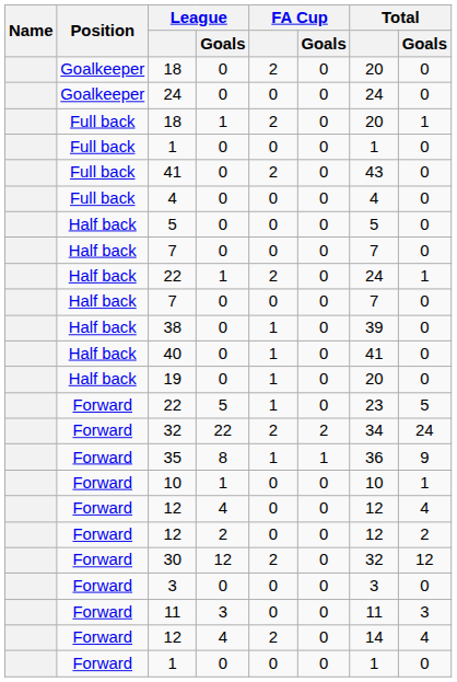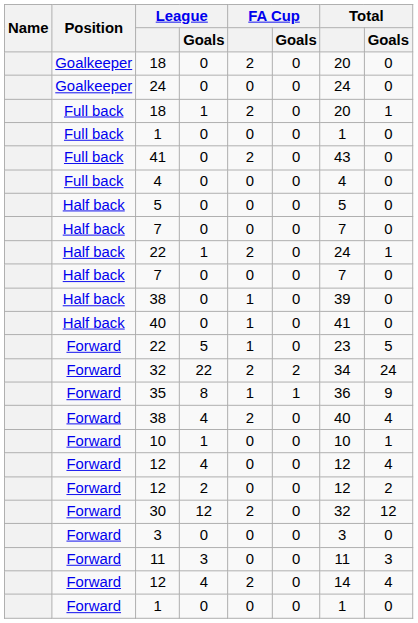 <table class="wikitable sortable plainrowheaders" style=text-align:center>
 <tr class="unsortable">
 <th scope=col rowspan=2>Name</th>
 <th scope=col rowspan=2>Position</th>
 <th scope=col colspan=2><a href='#'>League</a></th>
 <th scope=col colspan=2><a href='#'>FA Cup</a></th>
 <th scope=col colspan=2>Total</th>
 </tr>
 <tr>
 <th width=40 scope=col></th>
 <th width=40 scope=col>Goals</th>
 <th width=40 scope=col></th>
 <th width=40 scope=col>Goals</th>
 <th width=40 scope=col></th>
 <th width=40 scope=col>Goals</th>
 </tr>
 <tr>
 <th scope="row"></th>
 <td data-sort-value="1"><a href='#'>Goalkeeper</a></td>
 <td>18</td>
 <td>0</td>
 <td>2</td>
 <td>0</td>
 <td>20</td>
 <td>0</td>
 </tr>
 <tr>
 <th scope="row"></th>
 <td data-sort-value="1"><a href='#'>Goalkeeper</a></td>
 <td>24</td>
 <td>0</td>
 <td>0</td>
 <td>0</td>
 <td>24</td>
 <td>0</td>
 </tr>
 <tr>
 <th scope="row"></th>
 <td data-sort-value="2"><a href='#'>Full back</a></td>
 <td>18</td>
 <td>1</td>
 <td>2</td>
 <td>0</td>
 <td>20</td>
 <td>1</td>
 </tr>
 <tr>
 <th scope="row"></th>
 <td data-sort-value="2"><a href='#'>Full back</a></td>
 <td>1</td>
 <td>0</td>
 <td>0</td>
 <td>0</td>
 <td>1</td>
 <td>0</td>
 </tr>
 <tr>
 <th scope="row"></th>
 <td data-sort-value="2"><a href='#'>Full back</a></td>
 <td>41</td>
 <td>0</td>
 <td>2</td>
 <td>0</td>
 <td>43</td>
 <td>0</td>
 </tr>
 <tr>
 <th scope="row"></th>
 <td data-sort-value="2"><a href='#'>Full back</a></td>
 <td>4</td>
 <td>0</td>
 <td>0</td>
 <td>0</td>
 <td>4</td>
 <td>0</td>
 </tr>
 <tr>
 <th scope="row"></th>
 <td data-sort-value="3"><a href='#'>Half back</a></td>
 <td>5</td>
 <td>0</td>
 <td>0</td>
 <td>0</td>
 <td>5</td>
 <td>0</td>
 </tr>
 <tr>
 <th scope="row"></th>
 <td data-sort-value="3"><a href='#'>Half back</a></td>
 <td>7</td>
 <td>0</td>
 <td>0</td>
 <td>0</td>
 <td>7</td>
 <td>0</td>
 </tr>
 <tr>
 <th scope="row"></th>
 <td data-sort-value="3"><a href='#'>Half back</a></td>
 <td>22</td>
 <td>1</td>
 <td>2</td>
 <td>0</td>
 <td>24</td>
 <td>1</td>
 </tr>
 <tr>
 <th scope="row"> </th>
 <td data-sort-value="3"><a href='#'>Half back</a></td>
 <td>7</td>
 <td>0</td>
 <td>0</td>
 <td>0</td>
 <td>7</td>
 <td>0</td>
 </tr>
 <tr>
 <th scope="row"></th>
 <td data-sort-value="3"><a href='#'>Half back</a></td>
 <td>38</td>
 <td>0</td>
 <td>1</td>
 <td>0</td>
 <td>39</td>
 <td>0</td>
 </tr>
 <tr>
 <th scope="row"></th>
 <td data-sort-value="3"><a href='#'>Half back</a></td>
 <td>40</td>
 <td>0</td>
 <td>1</td>
 <td>0</td>
 <td>41</td>
 <td>0</td>
 </tr>
 <tr>
 <th scope="row"></th>
-<td data-sort-value="3"><a href='#'>Half back</a></td>
-<td>19</td>
-<td>0</td>
-<td>1</td>
-<td>0</td>
-<td>20</td>
-<td>0</td>
-</tr>
-<tr>
-<th scope="row"></th>
 <td data-sort-value="4"><a href='#'>Forward</a></td>
 <td>22</td>
 <td>5</td>
 <td>1</td>
 <td>0</td>
 <td>23</td>
 <td>5</td>
 </tr>
 <tr>
 <th scope="row"></th>
 <td data-sort-value="4"><a href='#'>Forward</a></td>
 <td>32</td>
 <td>22</td>
 <td>2</td>
 <td>2</td>
 <td>34</td>
 <td>24</td>
 </tr>
 <tr>
 <th scope="row"></th>
 <td data-sort-value="4"><a href='#'>Forward</a></td>
 <td>35</td>
 <td>8</td>
 <td>1</td>
 <td>1</td>
 <td>36</td>
 <td>9</td>
+</tr>
+<tr>
+<th scope="row"></th>
+<td data-sort-value="4"><a href='#'>Forward</a></td>
+<td>38</td>
+<td>4</td>
+<td>2</td>
+<td>0</td>
+<td>40</td>
+<td>4</td>
 </tr>
 <tr>
 <th scope="row"></th>
 <td data-sort-value="4"><a href='#'>Forward</a></td>
 <td>10</td>
 <td>1</td>
 <td>0</td>
 <td>0</td>
 <td>10</td>
 <td>1</td>
 </tr>
 <tr>
 <th scope="row"></th>
 <td><a href='#'>Forward</a></td>
 <td>12</td>
 <td>4</td>
 <td>0</td>
 <td>0</td>
 <td>12</td>
 <td>4</td>
 </tr>
 <tr>
 <th scope="row"></th>
 <td data-sort-value="4"><a href='#'>Forward</a></td>
 <td>12</td>
 <td>2</td>
 <td>0</td>
 <td>0</td>
 <td>12</td>
 <td>2</td>
 </tr>
 <tr>
 <th scope="row"></th>
 <td data-sort-value="4"><a href='#'>Forward</a></td>
 <td>30</td>
 <td>12</td>
 <td>2</td>
 <td>0</td>
 <td>32</td>
 <td>12</td>
 </tr>
 <tr>
 <th scope="row"></th>
 <td data-sort-value="4"><a href='#'>Forward</a></td>
 <td>3</td>
 <td>0</td>
 <td>0</td>
 <td>0</td>
 <td>3</td>
 <td>0</td>
 </tr>
 <tr>
 <th scope="row"></th>
 <td data-sort-value="4"><a href='#'>Forward</a></td>
 <td>11</td>
 <td>3</td>
 <td>0</td>
 <td>0</td>
 <td>11</td>
 <td>3</td>
 </tr>
 <tr>
 <th scope="row"></th>
 <td data-sort-value="4"><a href='#'>Forward</a></td>
 <td>12</td>
 <td>4</td>
 <td>2</td>
 <td>0</td>
 <td>14</td>
 <td>4</td>
 </tr>
 <tr>
 <th scope="row"></th>
 <td data-sort-value="4"><a href='#'>Forward</a></td>
 <td>1</td>
 <td>0</td>
 <td>0</td>
 <td>0</td>
 <td>1</td>
 <td>0</td>
 </tr>
 </table>
